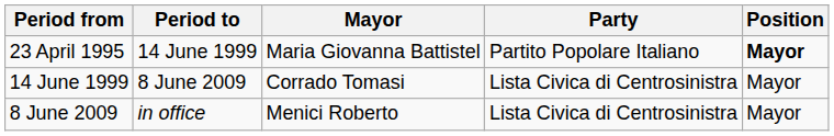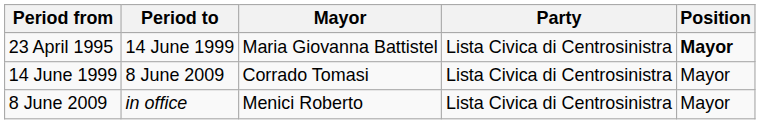 <table class="wikitable">
 <tr>
 <th>Period from</th>
 <th>Period to</th>
 <th>Mayor</th>
 <th>Party</th>
 <th>Position</th>
 </tr>
 <tr>
 <td>23 April 1995</td>
 <td>14 June 1999</td>
 <td>Maria Giovanna Battistel</td>
-<td>Partito Popolare Italiano</td>
+<td>Lista Civica di Centrosinistra</td>
 <td><strong>Mayor</strong></td>
 </tr>
 <tr>
 <td>14 June 1999</td>
 <td>8 June 2009</td>
 <td>Corrado Tomasi</td>
 <td>Lista Civica di Centrosinistra</td>
 <td>Mayor</td>
 </tr>
 <tr>
 <td>8 June 2009</td>
 <td><em>in office</em></td>
 <td>Menici Roberto</td>
 <td>Lista Civica di Centrosinistra</td>
 <td>Mayor</td>
 </tr>
 </table>
